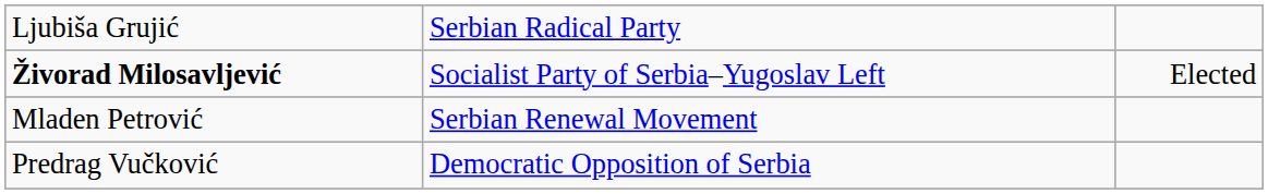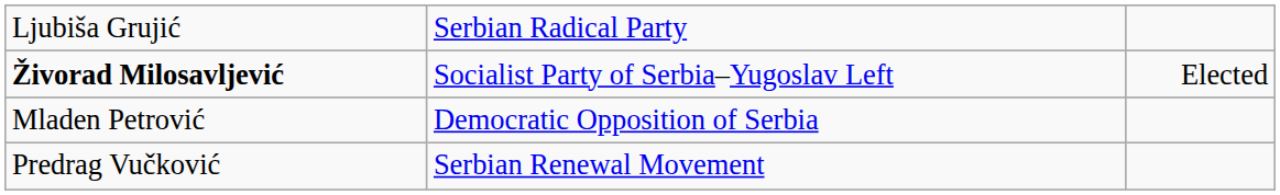 <table style="width:700px;" class="wikitable">
 <tr>
 <td align="left">Ljubiša Grujić</td>
 <td align="left"><a href='#'>Serbian Radical Party</a></td>
 <td align="right"></td>
 </tr>
 <tr>
 <td align="left"><strong>Živorad Milosavljević</strong></td>
 <td align="left"><a href='#'>Socialist Party of Serbia</a>–<a href='#'>Yugoslav Left</a></td>
 <td align="right">Elected</td>
 </tr>
 <tr>
 <td align="left">Mladen Petrović</td>
-<td align="left"><a href='#'>Serbian Renewal Movement</a></td>
+<td align="left"><a href='#'>Democratic Opposition of Serbia</a></td>
 <td align="right"></td>
 </tr>
 <tr>
 <td align="left">Predrag Vučković</td>
-<td align="left"><a href='#'>Democratic Opposition of Serbia</a></td>
+<td align="left"><a href='#'>Serbian Renewal Movement</a></td>
 <td align="right"></td>
 </tr>
 </table>
